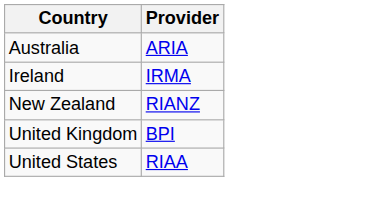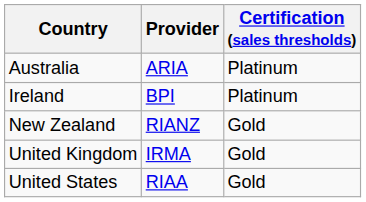 <table class="wikitable">
 <tr>
 <th>Country</th>
 <th>Provider</th>
+<th><a href='#'>Certification</a><br><small>(<a href='#'>sales thresholds</a>)</small></th>
 </tr>
 <tr>
 <td>Australia</td>
 <td><a href='#'>ARIA</a></td>
+<td>Platinum</td>
 </tr>
 <tr>
 <td>Ireland</td>
-<td><a href='#'>IRMA</a></td>
+<td><a href='#'>BPI</a></td>
+<td>Platinum</td>
 </tr>
 <tr>
 <td>New Zealand</td>
 <td><a href='#'>RIANZ</a></td>
+<td>Gold</td>
 </tr>
 <tr>
 <td>United Kingdom</td>
-<td><a href='#'>BPI</a></td>
+<td><a href='#'>IRMA</a></td>
+<td>Gold</td>
 </tr>
 <tr>
 <td>United States</td>
 <td><a href='#'>RIAA</a></td>
+<td>Gold</td>
 </tr>
 </table>
